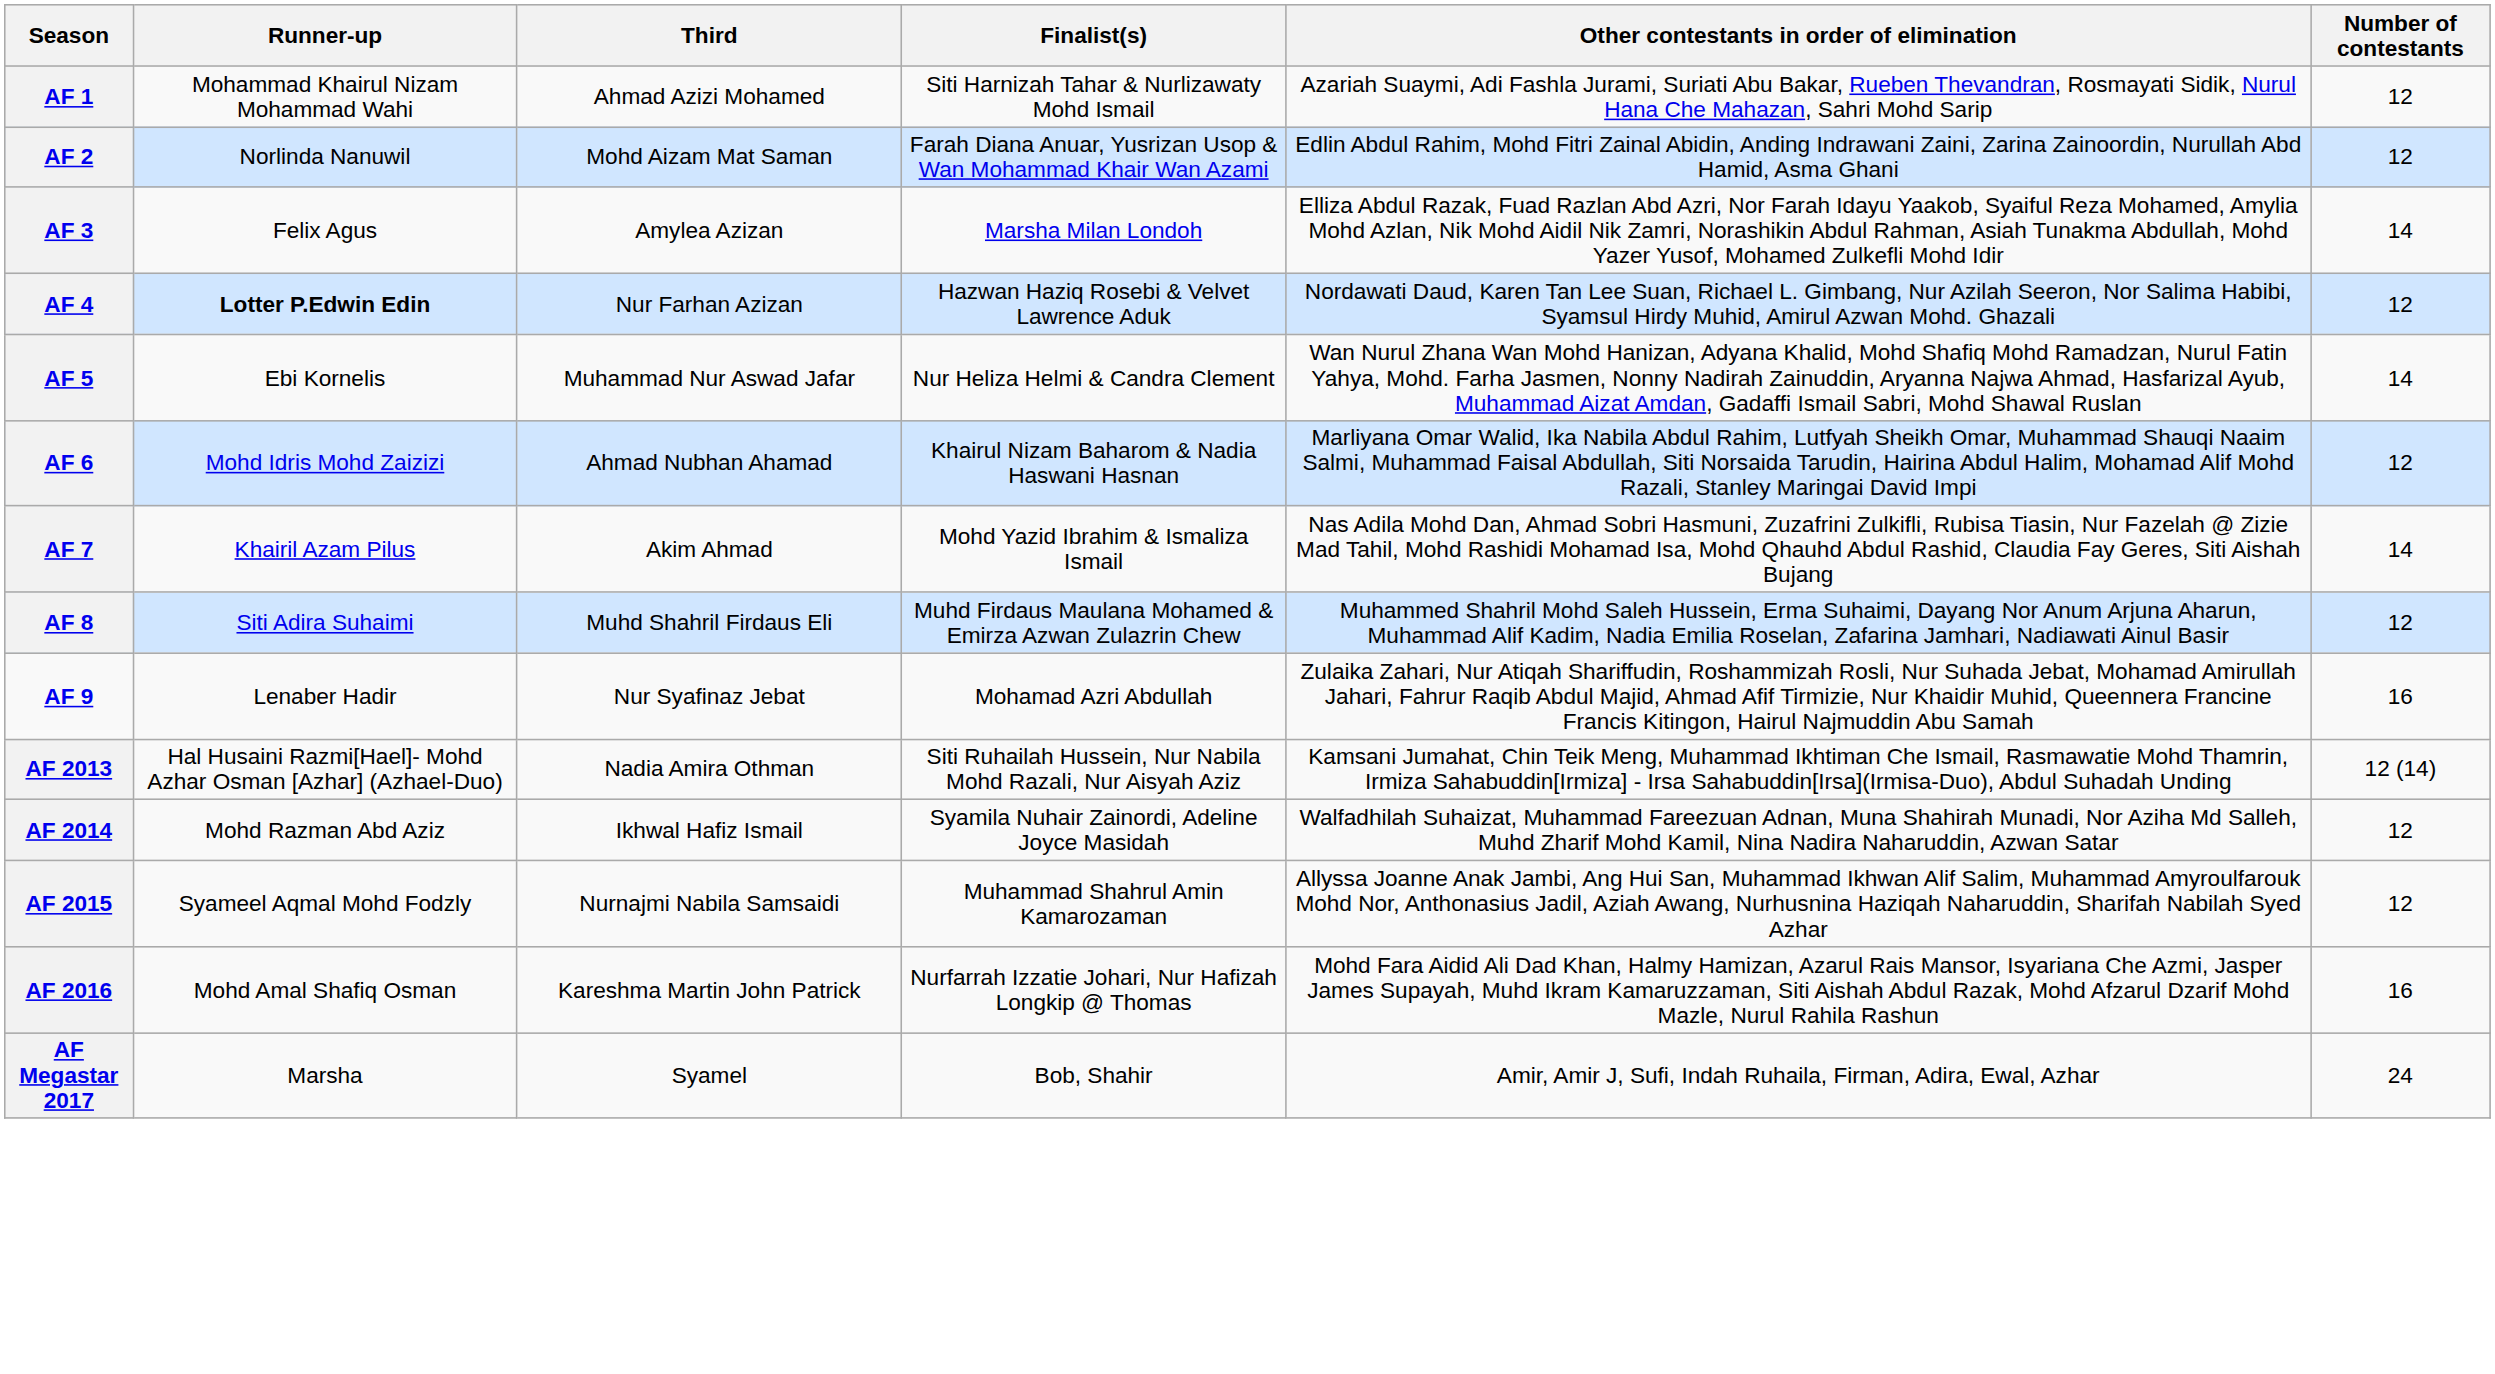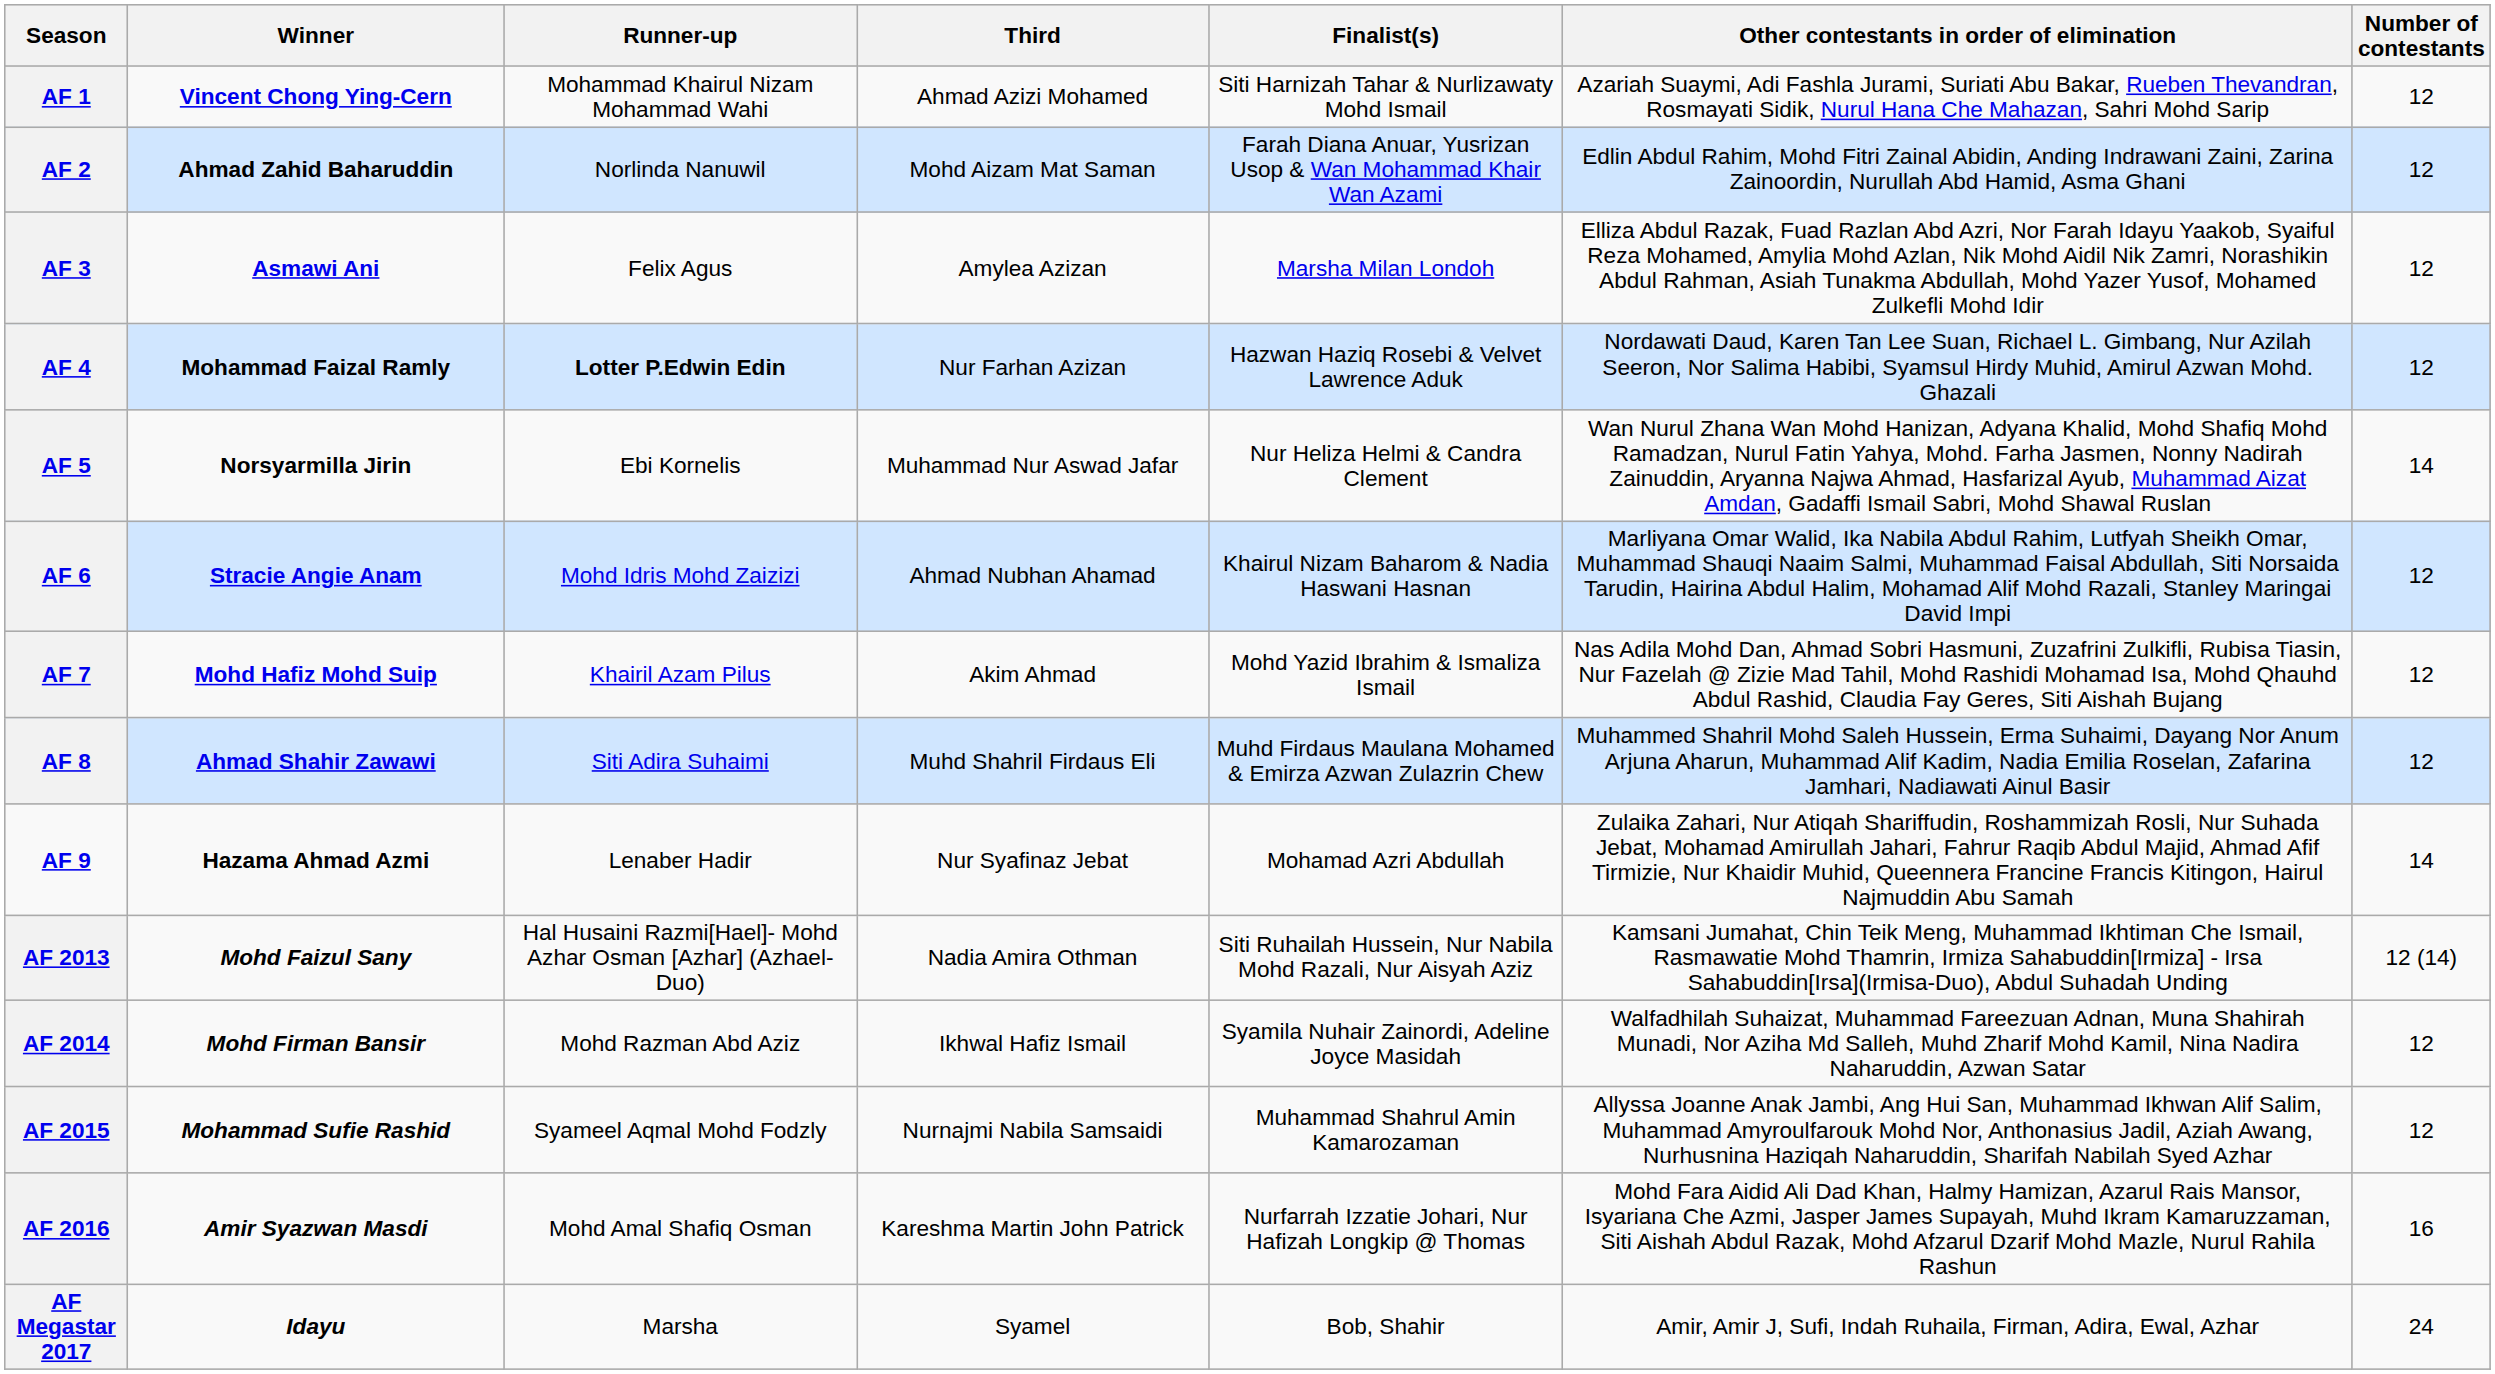 <table class="wikitable" style="font-size:90%; width:100%; text-align: center;">
 <tr>
 <th width="5%">Season</th>
+<th width="16%">Winner</th>
 <th width="15%">Runner-up</th>
 <th width=15%>Third</th>
 <th width=15%>Finalist(s)</th>
 <th width="40%">Other contestants in order of elimination</th>
 <th width="7%">Number of contestants</th>
 </tr>
 <tr>
 <th><a href='#'>AF 1</a></th>
+<td><strong><a href='#'>Vincent Chong Ying-Cern</a></strong></td>
 <td>Mohammad Khairul Nizam Mohammad Wahi</td>
 <td>Ahmad Azizi Mohamed</td>
 <td>Siti Harnizah Tahar & Nurlizawaty Mohd Ismail</td>
 <td>Azariah Suaymi, Adi Fashla Jurami, Suriati Abu Bakar, <a href='#'>Rueben Thevandran</a>, Rosmayati Sidik, <a href='#'>Nurul Hana Che Mahazan</a>, Sahri Mohd Sarip</td>
 <td>12</td>
 </tr>
 <tr style="background: #D0E6FF;">
 <th><a href='#'>AF 2</a></th>
+<td><strong>Ahmad Zahid Baharuddin</strong></td>
 <td>Norlinda Nanuwil</td>
 <td>Mohd Aizam Mat Saman</td>
 <td>Farah Diana Anuar, Yusrizan Usop & <a href='#'>Wan Mohammad Khair Wan Azami</a></td>
 <td>Edlin Abdul Rahim, Mohd Fitri Zainal Abidin, Anding Indrawani Zaini, Zarina Zainoordin, Nurullah Abd Hamid, Asma Ghani</td>
 <td>12</td>
 </tr>
 <tr>
 <th><a href='#'>AF 3</a></th>
+<td><strong><a href='#'>Asmawi Ani</a></strong></td>
 <td>Felix Agus</td>
 <td>Amylea Azizan</td>
 <td><a href='#'>Marsha Milan Londoh</a></td>
 <td>Elliza Abdul Razak, Fuad Razlan Abd Azri, Nor Farah Idayu Yaakob, Syaiful Reza Mohamed, Amylia Mohd Azlan, Nik Mohd Aidil Nik Zamri, Norashikin Abdul Rahman, Asiah Tunakma Abdullah, Mohd Yazer Yusof, Mohamed Zulkefli Mohd Idir</td>
-<td>14</td>
+<td>12</td>
 </tr>
 <tr style="background: #D0E6FF;">
 <th><a href='#'>AF 4</a></th>
+<td><strong>Mohammad Faizal Ramly</strong></td>
 <td><strong>Lotter P.Edwin Edin</strong></td>
 <td>Nur Farhan Azizan</td>
 <td>Hazwan Haziq Rosebi & Velvet Lawrence Aduk</td>
 <td>Nordawati Daud, Karen Tan Lee Suan, Richael L. Gimbang, Nur Azilah Seeron, Nor Salima Habibi, Syamsul Hirdy Muhid, Amirul Azwan Mohd. Ghazali</td>
 <td>12</td>
 </tr>
 <tr>
 <th><a href='#'>AF 5</a></th>
+<td><strong>Norsyarmilla Jirin</strong></td>
 <td>Ebi Kornelis</td>
 <td>Muhammad Nur Aswad Jafar</td>
 <td>Nur Heliza Helmi & Candra Clement</td>
 <td>Wan Nurul Zhana Wan Mohd Hanizan, Adyana Khalid, Mohd Shafiq Mohd Ramadzan, Nurul Fatin Yahya, Mohd. Farha Jasmen, Nonny Nadirah Zainuddin, Aryanna Najwa Ahmad, Hasfarizal Ayub, <a href='#'>Muhammad Aizat Amdan</a>, Gadaffi Ismail Sabri, Mohd Shawal Ruslan</td>
 <td>14</td>
 </tr>
 <tr style="background: #D0E6FF;">
 <th><a href='#'>AF 6</a></th>
+<td><strong><a href='#'>Stracie Angie Anam</a></strong></td>
 <td><a href='#'>Mohd Idris Mohd Zaizizi</a></td>
 <td>Ahmad Nubhan Ahamad</td>
 <td>Khairul Nizam Baharom & Nadia Haswani Hasnan</td>
 <td>Marliyana Omar Walid, Ika Nabila Abdul Rahim, Lutfyah Sheikh Omar, Muhammad Shauqi Naaim Salmi, Muhammad Faisal Abdullah, Siti Norsaida Tarudin, Hairina Abdul Halim, Mohamad Alif Mohd Razali, Stanley Maringai David Impi</td>
 <td>12</td>
 </tr>
 <tr>
 <th><a href='#'>AF 7</a></th>
+<td><strong><a href='#'>Mohd Hafiz Mohd Suip</a></strong></td>
 <td><a href='#'>Khairil Azam Pilus</a></td>
 <td>Akim Ahmad</td>
 <td>Mohd Yazid Ibrahim & Ismaliza Ismail</td>
 <td>Nas Adila Mohd Dan, Ahmad Sobri Hasmuni, Zuzafrini Zulkifli, Rubisa Tiasin, Nur Fazelah @ Zizie Mad Tahil, Mohd Rashidi Mohamad Isa, Mohd Qhauhd Abdul Rashid, Claudia Fay Geres, Siti Aishah Bujang</td>
-<td>14</td>
+<td>12</td>
 </tr>
 <tr style="background: #D0E6FF;">
 <th><a href='#'>AF 8</a></th>
+<td><strong><a href='#'>Ahmad Shahir Zawawi</a></strong></td>
 <td><a href='#'>Siti Adira Suhaimi</a></td>
 <td>Muhd Shahril Firdaus Eli</td>
 <td>Muhd Firdaus Maulana Mohamed & Emirza Azwan Zulazrin Chew</td>
 <td>Muhammed Shahril Mohd Saleh Hussein, Erma Suhaimi, Dayang Nor Anum Arjuna Aharun, Muhammad Alif Kadim, Nadia Emilia Roselan, Zafarina Jamhari, Nadiawati Ainul Basir</td>
 <td>12</td>
 </tr>
 <tr>
 <td><strong><a href='#'>AF 9</a></strong></td>
+<td><strong>Hazama Ahmad Azmi</strong></td>
 <td>Lenaber Hadir</td>
 <td>Nur Syafinaz Jebat</td>
 <td>Mohamad Azri Abdullah</td>
 <td>Zulaika Zahari, Nur Atiqah Shariffudin, Roshammizah Rosli, Nur Suhada Jebat, Mohamad Amirullah Jahari, Fahrur Raqib Abdul Majid, Ahmad Afif Tirmizie, Nur Khaidir Muhid, Queennera Francine Francis Kitingon, Hairul Najmuddin Abu Samah</td>
-<td>16</td>
+<td>14</td>
 </tr>
 <tr>
 <th><strong><a href='#'>AF 2013</a></strong></th>
+<td><strong><em>  Mohd Faizul Sany </em></strong></td>
 <td>Hal Husaini Razmi[Hael]- Mohd Azhar Osman [Azhar]    (Azhael-Duo)</td>
 <td>Nadia Amira Othman</td>
 <td>Siti Ruhailah Hussein, Nur Nabila Mohd Razali, Nur Aisyah Aziz</td>
 <td>Kamsani Jumahat, Chin Teik Meng, Muhammad Ikhtiman Che Ismail, Rasmawatie Mohd Thamrin,  Irmiza Sahabuddin[Irmiza] - Irsa Sahabuddin[Irsa](Irmisa-Duo), Abdul Suhadah Unding</td>
 <td>12 (14)</td>
 </tr>
 <tr>
 <th><strong><a href='#'>AF 2014</a></strong></th>
+<td><strong><em> Mohd Firman Bansir </em></strong></td>
 <td>Mohd Razman Abd Aziz</td>
 <td>Ikhwal Hafiz Ismail</td>
 <td>Syamila Nuhair Zainordi, Adeline Joyce Masidah</td>
 <td>Walfadhilah Suhaizat, Muhammad Fareezuan Adnan, Muna Shahirah Munadi, Nor Aziha Md Salleh, Muhd Zharif Mohd Kamil, Nina Nadira Naharuddin, Azwan Satar</td>
 <td>12</td>
 </tr>
 <tr>
 <th><strong><a href='#'>AF 2015</a></strong></th>
+<td><strong><em> Mohammad Sufie Rashid </em></strong></td>
 <td>Syameel Aqmal Mohd Fodzly</td>
 <td>Nurnajmi Nabila Samsaidi</td>
 <td>Muhammad Shahrul Amin Kamarozaman</td>
 <td>Allyssa Joanne Anak Jambi, Ang Hui San, Muhammad Ikhwan Alif Salim, Muhammad Amyroulfarouk Mohd Nor, Anthonasius Jadil, Aziah Awang, Nurhusnina Haziqah Naharuddin, Sharifah Nabilah Syed Azhar</td>
 <td>12</td>
 </tr>
 <tr>
 <th><strong><a href='#'>AF 2016</a></strong></th>
+<td><strong><em> Amir Syazwan Masdi </em></strong></td>
 <td>Mohd Amal Shafiq Osman</td>
 <td>Kareshma Martin John Patrick</td>
 <td>Nurfarrah Izzatie Johari, Nur Hafizah Longkip @ Thomas</td>
 <td>Mohd Fara Aidid Ali Dad Khan, Halmy Hamizan, Azarul Rais Mansor, Isyariana Che Azmi, Jasper James Supayah, Muhd Ikram Kamaruzzaman, Siti Aishah Abdul Razak, Mohd Afzarul Dzarif Mohd Mazle, Nurul Rahila Rashun</td>
 <td>16</td>
 </tr>
 <tr>
 <th><strong><a href='#'>AF Megastar 2017</a></strong></th>
+<td><strong><em> Idayu</em></strong></td>
 <td>Marsha</td>
 <td>Syamel</td>
 <td>Bob, Shahir</td>
 <td>Amir, Amir J, Sufi, Indah Ruhaila, Firman, Adira, Ewal, Azhar</td>
 <td>24</td>
 </tr>
 </table>
